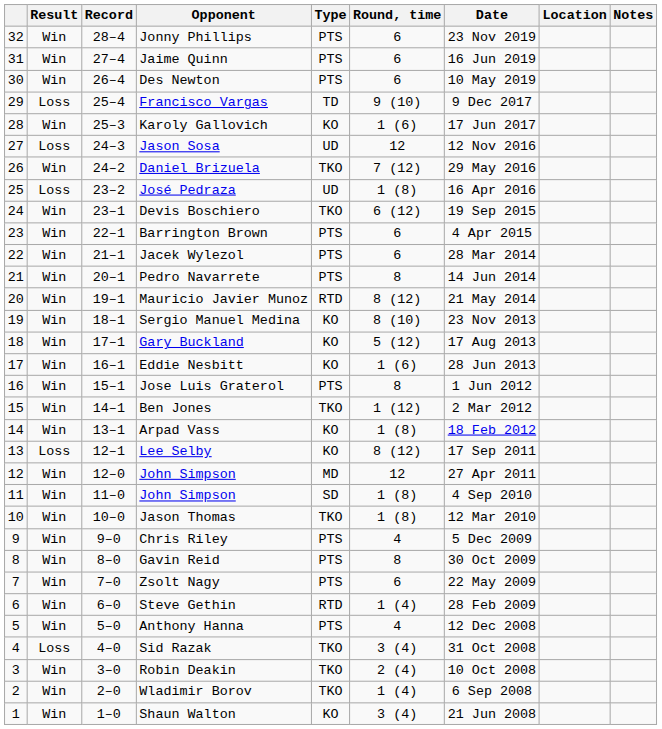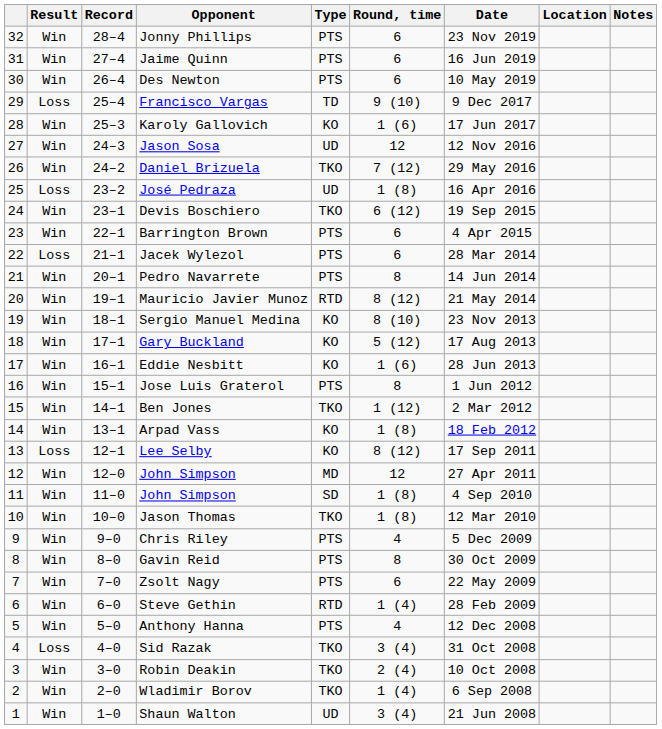 <table class="wikitable" style="text-align:center">
 <tr>
 <th></th>
 <th>Result</th>
 <th>Record</th>
 <th>Opponent</th>
 <th>Type</th>
 <th>Round, time</th>
 <th>Date</th>
 <th>Location</th>
 <th>Notes</th>
 </tr>
 <tr>
 <td>32</td>
 <td>Win</td>
 <td>28–4</td>
 <td align=left> Jonny Phillips</td>
 <td>PTS</td>
 <td>6</td>
 <td>23 Nov 2019</td>
 <td align=left></td>
 <td></td>
 </tr>
 <tr>
 <td>31</td>
 <td>Win</td>
 <td>27–4</td>
 <td align=left> Jaime Quinn</td>
 <td>PTS</td>
 <td>6</td>
 <td>16 Jun 2019</td>
 <td align=left></td>
 <td></td>
 </tr>
 <tr>
 <td>30</td>
 <td>Win</td>
 <td>26–4</td>
 <td align=left> Des Newton</td>
 <td>PTS</td>
 <td>6</td>
 <td>10 May 2019</td>
 <td align=left></td>
 <td></td>
 </tr>
 <tr>
 <td>29</td>
 <td>Loss</td>
 <td>25–4</td>
 <td align=left> <a href='#'>Francisco Vargas</a></td>
 <td>TD</td>
 <td>9 (10)</td>
 <td>9 Dec 2017</td>
 <td align=left></td>
 <td align=left></td>
 </tr>
 <tr>
 <td>28</td>
 <td>Win</td>
 <td>25–3</td>
 <td align=left> Karoly Gallovich</td>
 <td>KO</td>
 <td>1 (6)</td>
 <td>17 Jun 2017</td>
 <td align=left> </td>
 <td></td>
 </tr>
 <tr>
 <td>27</td>
-<td>Loss</td>
+<td>Win</td>
 <td>24–3</td>
 <td align=left> <a href='#'>Jason Sosa</a></td>
 <td>UD</td>
 <td>12</td>
 <td>12 Nov 2016</td>
 <td align=left></td>
 <td align=left></td>
 </tr>
 <tr>
 <td>26</td>
 <td>Win</td>
 <td>24–2</td>
 <td align=left> <a href='#'>Daniel Brizuela</a></td>
 <td>TKO</td>
 <td>7 (12)</td>
 <td>29 May 2016</td>
 <td align=left></td>
 <td align=left></td>
 </tr>
 <tr>
 <td>25</td>
 <td>Loss</td>
 <td>23–2</td>
 <td align=left> <a href='#'>José Pedraza</a></td>
 <td>UD</td>
 <td>1 (8)</td>
 <td>16 Apr 2016</td>
 <td align=left> </td>
 <td align=left></td>
 </tr>
 <tr>
 <td>24</td>
 <td>Win</td>
 <td>23–1</td>
 <td align=left> Devis Boschiero</td>
 <td>TKO</td>
 <td>6 (12)</td>
 <td>19 Sep 2015</td>
 <td align=left> </td>
 <td></td>
 </tr>
 <tr>
 <td>23</td>
 <td>Win</td>
 <td>22–1</td>
 <td align=left> Barrington Brown</td>
 <td>PTS</td>
 <td>6</td>
 <td>4 Apr 2015</td>
 <td align=left></td>
 <td></td>
 </tr>
 <tr>
 <td>22</td>
-<td>Win</td>
+<td>Loss</td>
 <td>21–1</td>
 <td align=left> Jacek Wylezol</td>
 <td>PTS</td>
 <td>6</td>
 <td>28 Mar 2014</td>
 <td align=left></td>
 <td></td>
 </tr>
 <tr>
 <td>21</td>
 <td>Win</td>
 <td>20–1</td>
 <td align=left> Pedro Navarrete</td>
 <td>PTS</td>
 <td>8</td>
 <td>14 Jun 2014</td>
 <td align=left></td>
 <td></td>
 </tr>
 <tr>
 <td>20</td>
 <td>Win</td>
 <td>19–1</td>
 <td align=left> Mauricio Javier Munoz</td>
 <td>RTD</td>
 <td>8 (12)</td>
 <td>21 May 2014</td>
 <td align=left></td>
 <td align=left></td>
 </tr>
 <tr>
 <td>19</td>
 <td>Win</td>
 <td>18–1</td>
 <td align=left> Sergio Manuel Medina</td>
 <td>KO</td>
 <td>8 (10)</td>
 <td>23 Nov 2013</td>
 <td align=left></td>
 <td align=left></td>
 </tr>
 <tr>
 <td>18</td>
 <td>Win</td>
 <td>17–1</td>
 <td align=left> <a href='#'>Gary Buckland</a></td>
 <td>KO</td>
 <td>5 (12)</td>
 <td>17 Aug 2013</td>
 <td align=left></td>
 <td align=left></td>
 </tr>
 <tr>
 <td>17</td>
 <td>Win</td>
 <td>16–1</td>
 <td align=left> Eddie Nesbitt</td>
 <td>KO</td>
 <td>1 (6)</td>
 <td>28 Jun 2013</td>
 <td align=left></td>
 <td></td>
 </tr>
 <tr>
 <td>16</td>
 <td>Win</td>
 <td>15–1</td>
 <td align=left> Jose Luis Graterol</td>
 <td>PTS</td>
 <td>8</td>
 <td>1 Jun 2012</td>
 <td align=left></td>
 <td></td>
 </tr>
 <tr>
 <td>15</td>
 <td>Win</td>
 <td>14–1</td>
 <td align=left> Ben Jones</td>
 <td>TKO</td>
 <td>1 (12)</td>
 <td>2 Mar 2012</td>
 <td align=left></td>
 <td align=left></td>
 </tr>
 <tr>
 <td>14</td>
 <td>Win</td>
 <td>13–1</td>
 <td align=left> Arpad Vass</td>
 <td>KO</td>
 <td>1 (8)</td>
 <td><a href='#'>18 Feb 2012</a></td>
 <td align=left></td>
 <td></td>
 </tr>
 <tr>
 <td>13</td>
 <td>Loss</td>
 <td>12–1</td>
 <td align=left> <a href='#'>Lee Selby</a></td>
 <td>KO</td>
 <td>8 (12)</td>
 <td>17 Sep 2011</td>
 <td align=left></td>
 <td align=left></td>
 </tr>
 <tr>
 <td>12</td>
 <td>Win</td>
 <td>12–0</td>
 <td align=left> <a href='#'>John Simpson</a></td>
 <td>MD</td>
 <td>12</td>
 <td>27 Apr 2011</td>
 <td align=left></td>
 <td align=left></td>
 </tr>
 <tr>
 <td>11</td>
 <td>Win</td>
 <td>11–0</td>
 <td align=left> <a href='#'>John Simpson</a></td>
 <td>SD</td>
 <td>1 (8)</td>
 <td>4 Sep 2010</td>
 <td align=left></td>
 <td align=left></td>
 </tr>
 <tr>
 <td>10</td>
 <td>Win</td>
 <td>10–0</td>
 <td align=left> Jason Thomas</td>
 <td>TKO</td>
 <td>1 (8)</td>
 <td>12 Mar 2010</td>
 <td align=left></td>
 <td align=left></td>
 </tr>
 <tr>
 <td>9</td>
 <td>Win</td>
 <td>9–0</td>
 <td align=left> Chris Riley</td>
 <td>PTS</td>
 <td>4</td>
 <td>5 Dec 2009</td>
 <td align=left></td>
 <td align=left></td>
 </tr>
 <tr>
 <td>8</td>
 <td>Win</td>
 <td>8–0</td>
 <td align=left> Gavin Reid</td>
 <td>PTS</td>
 <td>8</td>
 <td>30 Oct 2009</td>
 <td align=left></td>
 <td align=left></td>
 </tr>
 <tr>
 <td>7</td>
 <td>Win</td>
 <td>7–0</td>
 <td align=left> Zsolt Nagy</td>
 <td>PTS</td>
 <td>6</td>
 <td>22 May 2009</td>
 <td align=left></td>
 <td align=left></td>
 </tr>
 <tr>
 <td>6</td>
 <td>Win</td>
 <td>6–0</td>
 <td align=left> Steve Gethin</td>
 <td>RTD</td>
 <td>1 (4)</td>
 <td>28 Feb 2009</td>
 <td align=left></td>
 <td align=left></td>
 </tr>
 <tr>
 <td>5</td>
 <td>Win</td>
 <td>5–0</td>
 <td align=left> Anthony Hanna</td>
 <td>PTS</td>
 <td>4</td>
 <td>12 Dec 2008</td>
 <td align=left></td>
 <td align=left></td>
 </tr>
 <tr>
 <td>4</td>
 <td>Loss</td>
 <td>4–0</td>
 <td align=left> Sid Razak</td>
 <td>TKO</td>
 <td>3 (4)</td>
 <td>31 Oct 2008</td>
 <td align=left></td>
 <td></td>
 </tr>
 <tr>
 <td>3</td>
 <td>Win</td>
 <td>3–0</td>
 <td align=left> Robin Deakin</td>
 <td>TKO</td>
 <td>2 (4)</td>
 <td>10 Oct 2008</td>
 <td align=left></td>
 <td align=left></td>
 </tr>
 <tr>
 <td>2</td>
 <td>Win</td>
 <td>2–0</td>
 <td align=left> Wladimir Borov</td>
 <td>TKO</td>
 <td>1 (4)</td>
 <td>6 Sep 2008</td>
 <td align=left></td>
 <td></td>
 </tr>
 <tr>
 <td>1</td>
 <td>Win</td>
 <td>1–0</td>
 <td align=left> Shaun Walton</td>
-<td>KO</td>
+<td>UD</td>
 <td>3 (4)</td>
 <td>21 Jun 2008</td>
 <td align=left></td>
 <td></td>
 </tr>
 </table>
